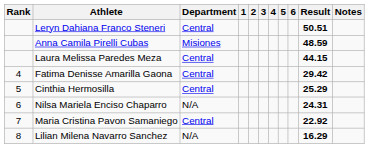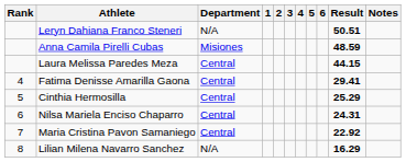 <table class="sortable wikitable" style="text-align:center">
 <tr>
 <th>Rank</th>
 <th>Athlete</th>
 <th>Department</th>
 <th>1</th>
 <th>2</th>
 <th>3</th>
 <th>4</th>
 <th>5</th>
 <th>6</th>
 <th>Result</th>
 <th>Notes</th>
 </tr>
 <tr>
 <td></td>
 <td align="left"><a href='#'>Leryn Dahiana Franco Steneri</a></td>
-<td align="left"><a href='#'>Central</a></td>
+<td align="left">N/A</td>
 <td></td>
 <td></td>
 <td></td>
 <td></td>
 <td></td>
 <td></td>
 <td><strong>50.51</strong></td>
 <td></td>
 </tr>
 <tr>
 <td></td>
 <td align="left"><a href='#'>Anna Camila Pirelli Cubas</a></td>
 <td align="left"><a href='#'>Misiones</a></td>
 <td></td>
 <td></td>
 <td></td>
 <td></td>
 <td></td>
 <td></td>
 <td><strong>48.59</strong></td>
 <td></td>
 </tr>
 <tr>
 <td></td>
 <td align="left">Laura Melissa Paredes Meza</td>
 <td align="left"><a href='#'>Central</a></td>
 <td></td>
 <td></td>
 <td></td>
 <td></td>
 <td></td>
 <td></td>
 <td><strong>44.15</strong></td>
 <td></td>
 </tr>
 <tr>
 <td>4</td>
 <td align="left">Fatima Denisse Amarilla Gaona</td>
 <td align="left"><a href='#'>Central</a></td>
 <td></td>
 <td></td>
 <td></td>
 <td></td>
 <td></td>
 <td></td>
-<td><strong>29.42</strong></td>
+<td><strong>29.41</strong></td>
 <td></td>
 </tr>
 <tr>
 <td>5</td>
 <td align="left">Cinthia Hermosilla</td>
 <td align="left"><a href='#'>Central</a></td>
 <td></td>
 <td></td>
 <td></td>
 <td></td>
 <td></td>
 <td></td>
 <td><strong>25.29</strong></td>
 <td></td>
 </tr>
 <tr>
 <td>6</td>
 <td align="left">Nilsa Mariela Enciso Chaparro</td>
-<td align="left">N/A</td>
+<td align="left"><a href='#'>Central</a></td>
 <td></td>
 <td></td>
 <td></td>
 <td></td>
 <td></td>
 <td></td>
 <td><strong>24.31</strong></td>
 <td></td>
 </tr>
 <tr>
 <td>7</td>
 <td align="left">Maria Cristina Pavon Samaniego</td>
 <td align="left"><a href='#'>Central</a></td>
 <td></td>
 <td></td>
 <td></td>
 <td></td>
 <td></td>
 <td></td>
 <td><strong>22.92</strong></td>
 <td></td>
 </tr>
 <tr>
 <td>8</td>
 <td align="left">Lilian Milena Navarro Sanchez</td>
 <td align="left">N/A</td>
 <td></td>
 <td></td>
 <td></td>
 <td></td>
 <td></td>
 <td></td>
 <td><strong>16.29</strong></td>
 <td></td>
 </tr>
 </table>
